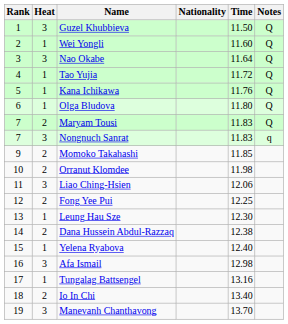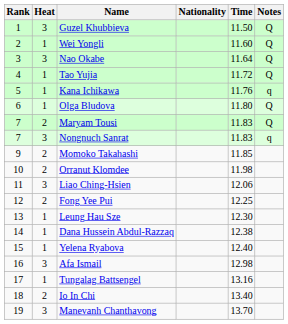 <table class="wikitable sortable" style="text-align:center">
 <tr>
 <th>Rank</th>
 <th>Heat</th>
 <th>Name</th>
 <th>Nationality</th>
 <th>Time</th>
 <th>Notes</th>
 </tr>
 <tr bgcolor=ccffcc>
 <td>1</td>
 <td>3</td>
 <td align="left"><a href='#'>Guzel Khubbieva</a></td>
 <td align=left></td>
 <td>11.50</td>
 <td>Q</td>
 </tr>
 <tr bgcolor=ccffcc>
 <td>2</td>
 <td>1</td>
 <td align="left"><a href='#'>Wei Yongli</a></td>
 <td align=left></td>
 <td>11.60</td>
 <td>Q</td>
 </tr>
 <tr bgcolor=ccffcc>
 <td>3</td>
 <td>3</td>
 <td align="left"><a href='#'>Nao Okabe</a></td>
 <td align=left></td>
 <td>11.64</td>
 <td>Q</td>
 </tr>
 <tr bgcolor=ccffcc>
 <td>4</td>
 <td>1</td>
 <td align="left"><a href='#'>Tao Yujia</a></td>
 <td align=left></td>
 <td>11.72</td>
 <td>Q</td>
 </tr>
 <tr bgcolor=ccffcc>
 <td>5</td>
 <td>1</td>
 <td align="left"><a href='#'>Kana Ichikawa</a></td>
 <td align=left></td>
 <td>11.76</td>
-<td>Q</td>
+<td>q</td>
 </tr>
 <tr bgcolor=ddffdd>
 <td>6</td>
 <td>1</td>
 <td align="left"><a href='#'>Olga Bludova</a></td>
 <td align=left></td>
 <td>11.80</td>
 <td>Q</td>
 </tr>
 <tr bgcolor=ccffcc>
 <td>7</td>
 <td>2</td>
 <td align="left"><a href='#'>Maryam Tousi</a></td>
 <td align=left></td>
 <td>11.83</td>
 <td>Q</td>
 </tr>
 <tr bgcolor=ddffdd>
 <td>7</td>
 <td>3</td>
 <td align="left"><a href='#'>Nongnuch Sanrat</a></td>
 <td align=left></td>
 <td>11.83</td>
 <td>q</td>
 </tr>
 <tr>
 <td>9</td>
 <td>2</td>
 <td align="left"><a href='#'>Momoko Takahashi</a></td>
 <td align=left></td>
 <td>11.85</td>
 <td></td>
 </tr>
 <tr>
 <td>10</td>
 <td>2</td>
 <td align="left"><a href='#'>Orranut Klomdee</a></td>
 <td align=left></td>
 <td>11.98</td>
 <td></td>
 </tr>
 <tr>
 <td>11</td>
 <td>3</td>
 <td align="left"><a href='#'>Liao Ching-Hsien</a></td>
 <td align=left></td>
 <td>12.06</td>
 <td></td>
 </tr>
 <tr>
 <td>12</td>
 <td>2</td>
 <td align="left"><a href='#'>Fong Yee Pui</a></td>
 <td align=left></td>
 <td>12.25</td>
 <td></td>
 </tr>
 <tr>
 <td>13</td>
 <td>1</td>
 <td align="left"><a href='#'>Leung Hau Sze</a></td>
 <td align=left></td>
 <td>12.30</td>
 <td></td>
 </tr>
 <tr>
 <td>14</td>
-<td>2</td>
+<td>1</td>
 <td align="left"><a href='#'>Dana Hussein Abdul-Razzaq</a></td>
 <td align=left></td>
 <td>12.38</td>
 <td></td>
 </tr>
 <tr>
 <td>15</td>
 <td>1</td>
 <td align="left"><a href='#'>Yelena Ryabova</a></td>
 <td align=left></td>
 <td>12.40</td>
 <td></td>
 </tr>
 <tr>
 <td>16</td>
 <td>3</td>
 <td align="left"><a href='#'>Afa Ismail</a></td>
 <td align=left></td>
 <td>12.98</td>
 <td></td>
 </tr>
 <tr>
 <td>17</td>
 <td>1</td>
 <td align="left"><a href='#'>Tungalag Battsengel</a></td>
 <td align=left></td>
 <td>13.16</td>
 <td></td>
 </tr>
 <tr>
 <td>18</td>
 <td>2</td>
 <td align="left"><a href='#'>Io In Chi</a></td>
 <td align=left></td>
 <td>13.40</td>
 <td></td>
 </tr>
 <tr>
 <td>19</td>
 <td>3</td>
 <td align="left"><a href='#'>Manevanh Chanthavong</a></td>
 <td align=left></td>
 <td>13.70</td>
 <td></td>
 </tr>
 </table>
